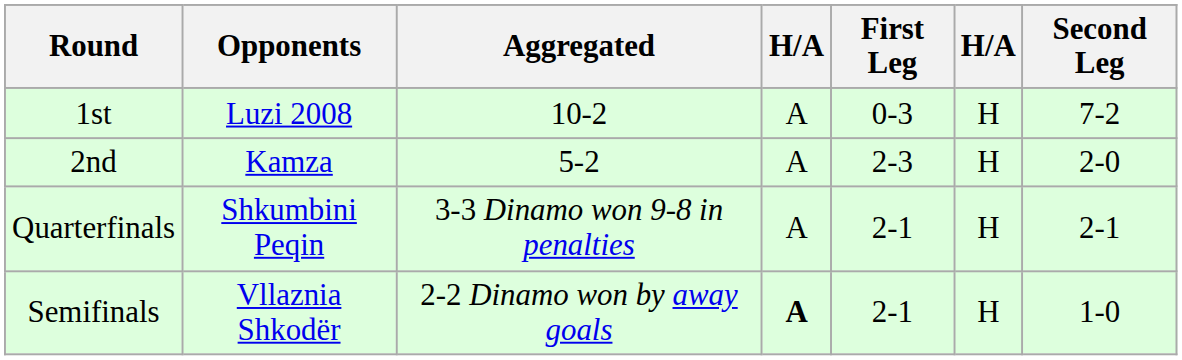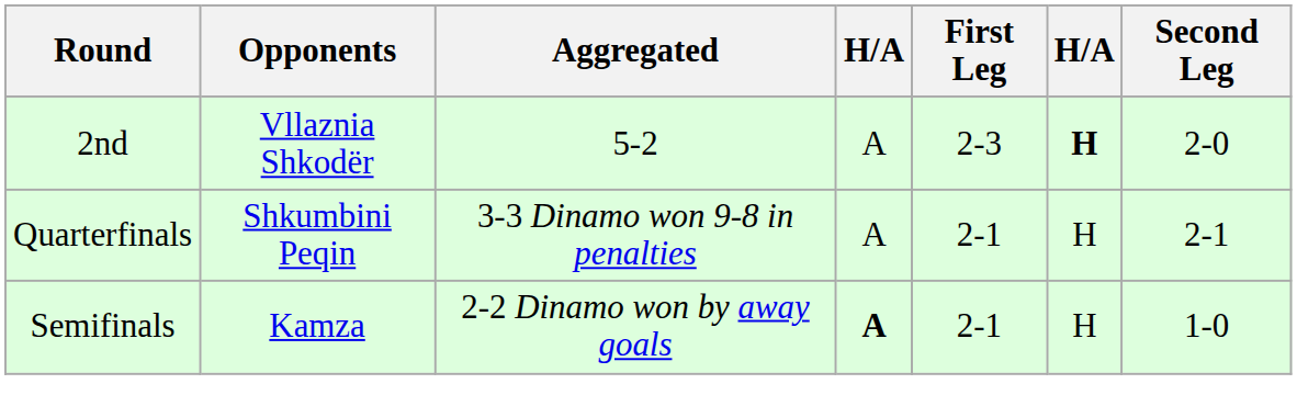 <table class="wikitable" style="text-align:center">
 <tr>
 <th>Round</th>
 <th>Opponents</th>
 <th>Aggregated</th>
 <th>H/A</th>
 <th>First Leg</th>
 <th>H/A</th>
 <th>Second Leg</th>
 </tr>
 <tr bgcolor="#ddffdd">
-<td>1st</td>
-<td><a href='#'>Luzi 2008</a></td>
-<td>10-2</td>
-<td>A</td>
-<td>0-3</td>
-<td>H</td>
-<td>7-2</td>
-</tr>
-<tr bgcolor="#ddffdd">
 <td>2nd</td>
-<td><a href='#'>Kamza</a></td>
+<td><a href='#'>Vllaznia Shkodër</a></td>
 <td>5-2</td>
 <td>A</td>
 <td>2-3</td>
-<td>H</td>
+<td><strong>H</strong></td>
 <td>2-0</td>
 </tr>
 <tr bgcolor="#ddffdd">
 <td>Quarterfinals</td>
 <td><a href='#'>Shkumbini Peqin</a></td>
 <td>3-3 <em>Dinamo won 9-8 in <a href='#'>penalties</a></em></td>
 <td>A</td>
 <td>2-1</td>
 <td>H</td>
 <td>2-1</td>
 </tr>
 <tr bgcolor="#ddffdd">
 <td>Semifinals</td>
-<td><a href='#'>Vllaznia Shkodër</a></td>
+<td><a href='#'>Kamza</a></td>
 <td>2-2 <em>Dinamo won by <a href='#'>away goals</a></em></td>
 <td><strong>A</strong></td>
 <td>2-1</td>
 <td>H</td>
 <td>1-0</td>
 </tr>
 </table>
